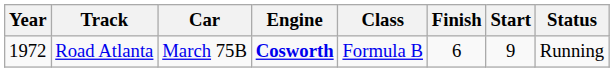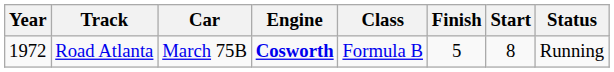 <table class="wikitable" style="text-align:center; font-size:90%">
 <tr>
 <th>Year</th>
 <th>Track</th>
 <th>Car</th>
 <th>Engine</th>
 <th>Class</th>
 <th>Finish</th>
 <th>Start</th>
 <th>Status</th>
 </tr>
 <tr>
 <td>1972</td>
 <td><a href='#'>Road Atlanta</a></td>
 <td><a href='#'>March</a> 75B</td>
 <td><strong><a href='#'>Cosworth</a></strong></td>
 <td><a href='#'>Formula B</a></td>
-<td>6</td>
-<td>9</td>
+<td>5</td>
+<td>8</td>
 <td>Running</td>
 </tr>
 </table>
